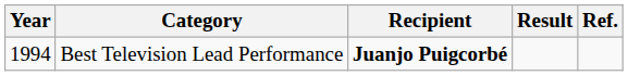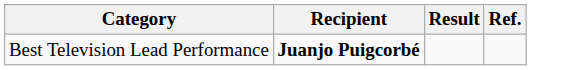 <table class = "wikitable sortable">
 <tr>
-<th>Year</th>
 <th>Category</th>
 <th>Recipient</th>
 <th>Result</th>
 <th>Ref.</th>
 </tr>
 <tr>
-<td>1994</td>
 <td>Best Television Lead Performance</td>
 <td><strong>Juanjo Puigcorbé</strong></td>
 <td></td>
 <td></td>
 </tr>
 </table>
